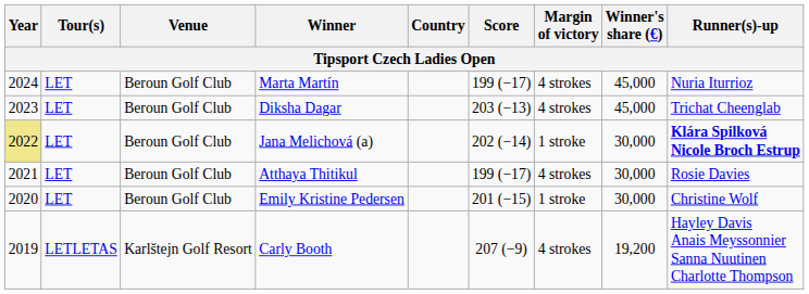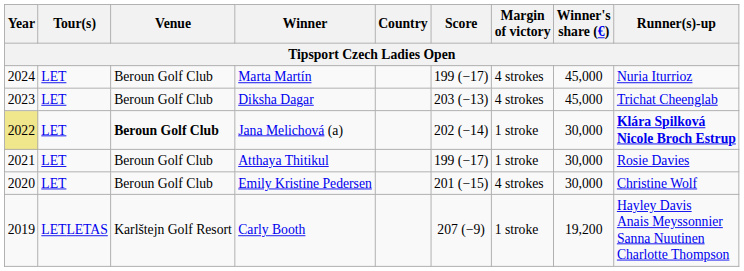 <table class=wikitable style="font-size:95%">
 <tr>
 <th>Year</th>
 <th>Tour(s)</th>
 <th>Venue</th>
 <th>Winner</th>
 <th>Country</th>
 <th>Score</th>
 <th>Margin<br>of victory</th>
 <th>Winner's<br>share (<a href='#'>€</a>)</th>
 <th>Runner(s)-up</th>
 </tr>
 <tr>
 <th colspan=9>Tipsport Czech Ladies Open</th>
 </tr>
 <tr>
 <td align=center>2024</td>
 <td><a href='#'>LET</a></td>
 <td>Beroun Golf Club</td>
 <td><a href='#'>Marta Martín</a></td>
 <td></td>
 <td align=center>199 (−17)</td>
 <td>4 strokes</td>
 <td align=center>45,000</td>
 <td> <a href='#'>Nuria Iturrioz</a></td>
 </tr>
 <tr>
 <td align=center>2023</td>
 <td><a href='#'>LET</a></td>
 <td>Beroun Golf Club</td>
 <td><a href='#'>Diksha Dagar</a></td>
 <td></td>
 <td align=center>203 (−13)</td>
 <td>4 strokes</td>
 <td align=center>45,000</td>
 <td> <a href='#'>Trichat Cheenglab</a></td>
 </tr>
 <tr>
 <td align=center style="background: khaki;">2022</td>
 <td><a href='#'>LET</a></td>
-<td>Beroun Golf Club</td>
+<td><strong>Beroun Golf Club</strong></td>
 <td><a href='#'>Jana Melichová</a> (a)</td>
 <td></td>
 <td align=center>202 (−14)</td>
 <td>1 stroke</td>
 <td align=center>30,000</td>
 <td><strong> <a href='#'>Klára Spilková</a> <br>  <a href='#'>Nicole Broch Estrup</a></strong></td>
 </tr>
 <tr>
 <td align=center>2021</td>
 <td><a href='#'>LET</a></td>
 <td>Beroun Golf Club</td>
 <td><a href='#'>Atthaya Thitikul</a></td>
 <td></td>
 <td align=center>199 (−17)</td>
-<td>4 strokes</td>
+<td>1 stroke</td>
 <td align=center>30,000</td>
 <td> <a href='#'>Rosie Davies</a></td>
 </tr>
 <tr>
 <td align=center>2020</td>
 <td><a href='#'>LET</a></td>
 <td>Beroun Golf Club</td>
 <td><a href='#'>Emily Kristine Pedersen</a></td>
 <td></td>
 <td align=center>201 (−15)</td>
-<td>1 stroke</td>
+<td>4 strokes</td>
 <td align=center>30,000</td>
 <td> <a href='#'>Christine Wolf</a></td>
 </tr>
 <tr>
 <td align=center>2019</td>
 <td><a href='#'>LET</a><a href='#'>LETAS</a></td>
 <td>Karlštejn Golf Resort</td>
 <td><a href='#'>Carly Booth</a></td>
 <td></td>
 <td align=center>207 (−9)</td>
-<td>4 strokes</td>
+<td>1 stroke</td>
 <td align=center>19,200</td>
 <td> <a href='#'>Hayley Davis</a><br> <a href='#'>Anais Meyssonnier</a><br> <a href='#'>Sanna Nuutinen</a><br> <a href='#'>Charlotte Thompson</a></td>
 </tr>
 </table>
